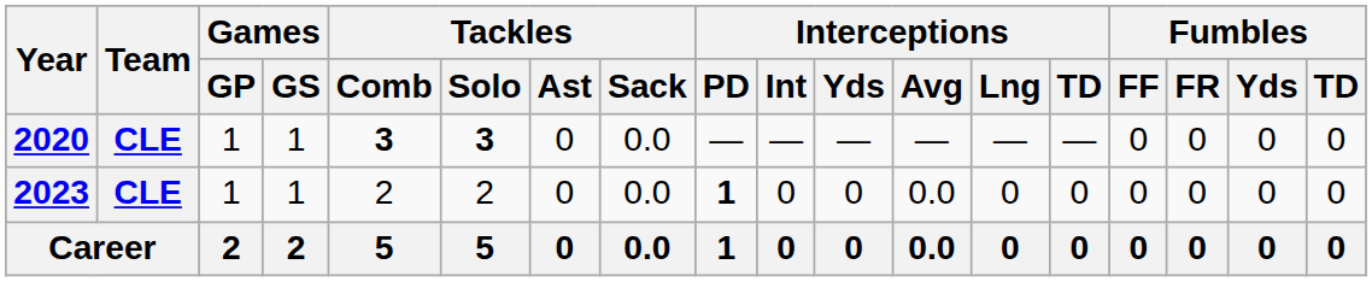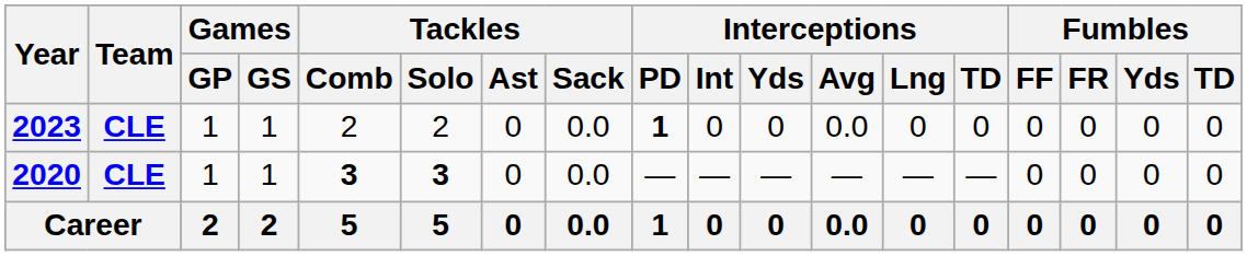 <table class="wikitable" style="text-align:center;">
 <tr>
 <th rowspan="2">Year</th>
 <th rowspan="2">Team</th>
 <th colspan="2">Games</th>
 <th colspan="4">Tackles</th>
 <th colspan="6">Interceptions</th>
 <th colspan="4">Fumbles</th>
 </tr>
 <tr>
 <th>GP</th>
 <th>GS</th>
 <th>Comb</th>
 <th>Solo</th>
 <th>Ast</th>
 <th>Sack</th>
 <th>PD</th>
 <th>Int</th>
 <th>Yds</th>
 <th>Avg</th>
 <th>Lng</th>
 <th>TD</th>
 <th>FF</th>
 <th>FR</th>
 <th>Yds</th>
 <th>TD</th>
 </tr>
 <tr>
+<th><a href='#'>2023</a></th>
+<th><a href='#'>CLE</a></th>
+<td>1</td>
+<td>1</td>
+<td>2</td>
+<td>2</td>
+<td>0</td>
+<td>0.0</td>
+<td><strong>1</strong></td>
+<td>0</td>
+<td>0</td>
+<td>0.0</td>
+<td>0</td>
+<td>0</td>
+<td>0</td>
+<td>0</td>
+<td>0</td>
+<td>0</td>
+</tr>
+<tr>
 <th><a href='#'>2020</a></th>
 <th><a href='#'>CLE</a></th>
 <td>1</td>
 <td>1</td>
 <td><strong>3</strong></td>
 <td><strong>3</strong></td>
 <td>0</td>
 <td>0.0</td>
 <td>—</td>
 <td>—</td>
 <td>—</td>
 <td>—</td>
 <td>—</td>
 <td>—</td>
-<td>0</td>
-<td>0</td>
-<td>0</td>
-<td>0</td>
-</tr>
-<tr>
-<th><a href='#'>2023</a></th>
-<th><a href='#'>CLE</a></th>
-<td>1</td>
-<td>1</td>
-<td>2</td>
-<td>2</td>
-<td>0</td>
-<td>0.0</td>
-<td><strong>1</strong></td>
-<td>0</td>
-<td>0</td>
-<td>0.0</td>
-<td>0</td>
-<td>0</td>
 <td>0</td>
 <td>0</td>
 <td>0</td>
 <td>0</td>
 </tr>
 <tr>
 <th colspan="2">Career</th>
 <th>2</th>
 <th>2</th>
 <th>5</th>
 <th>5</th>
 <th>0</th>
 <th>0.0</th>
 <th>1</th>
 <th>0</th>
 <th>0</th>
 <th>0.0</th>
 <th>0</th>
 <th>0</th>
 <th>0</th>
 <th>0</th>
 <th>0</th>
 <th>0</th>
 </tr>
 </table>
